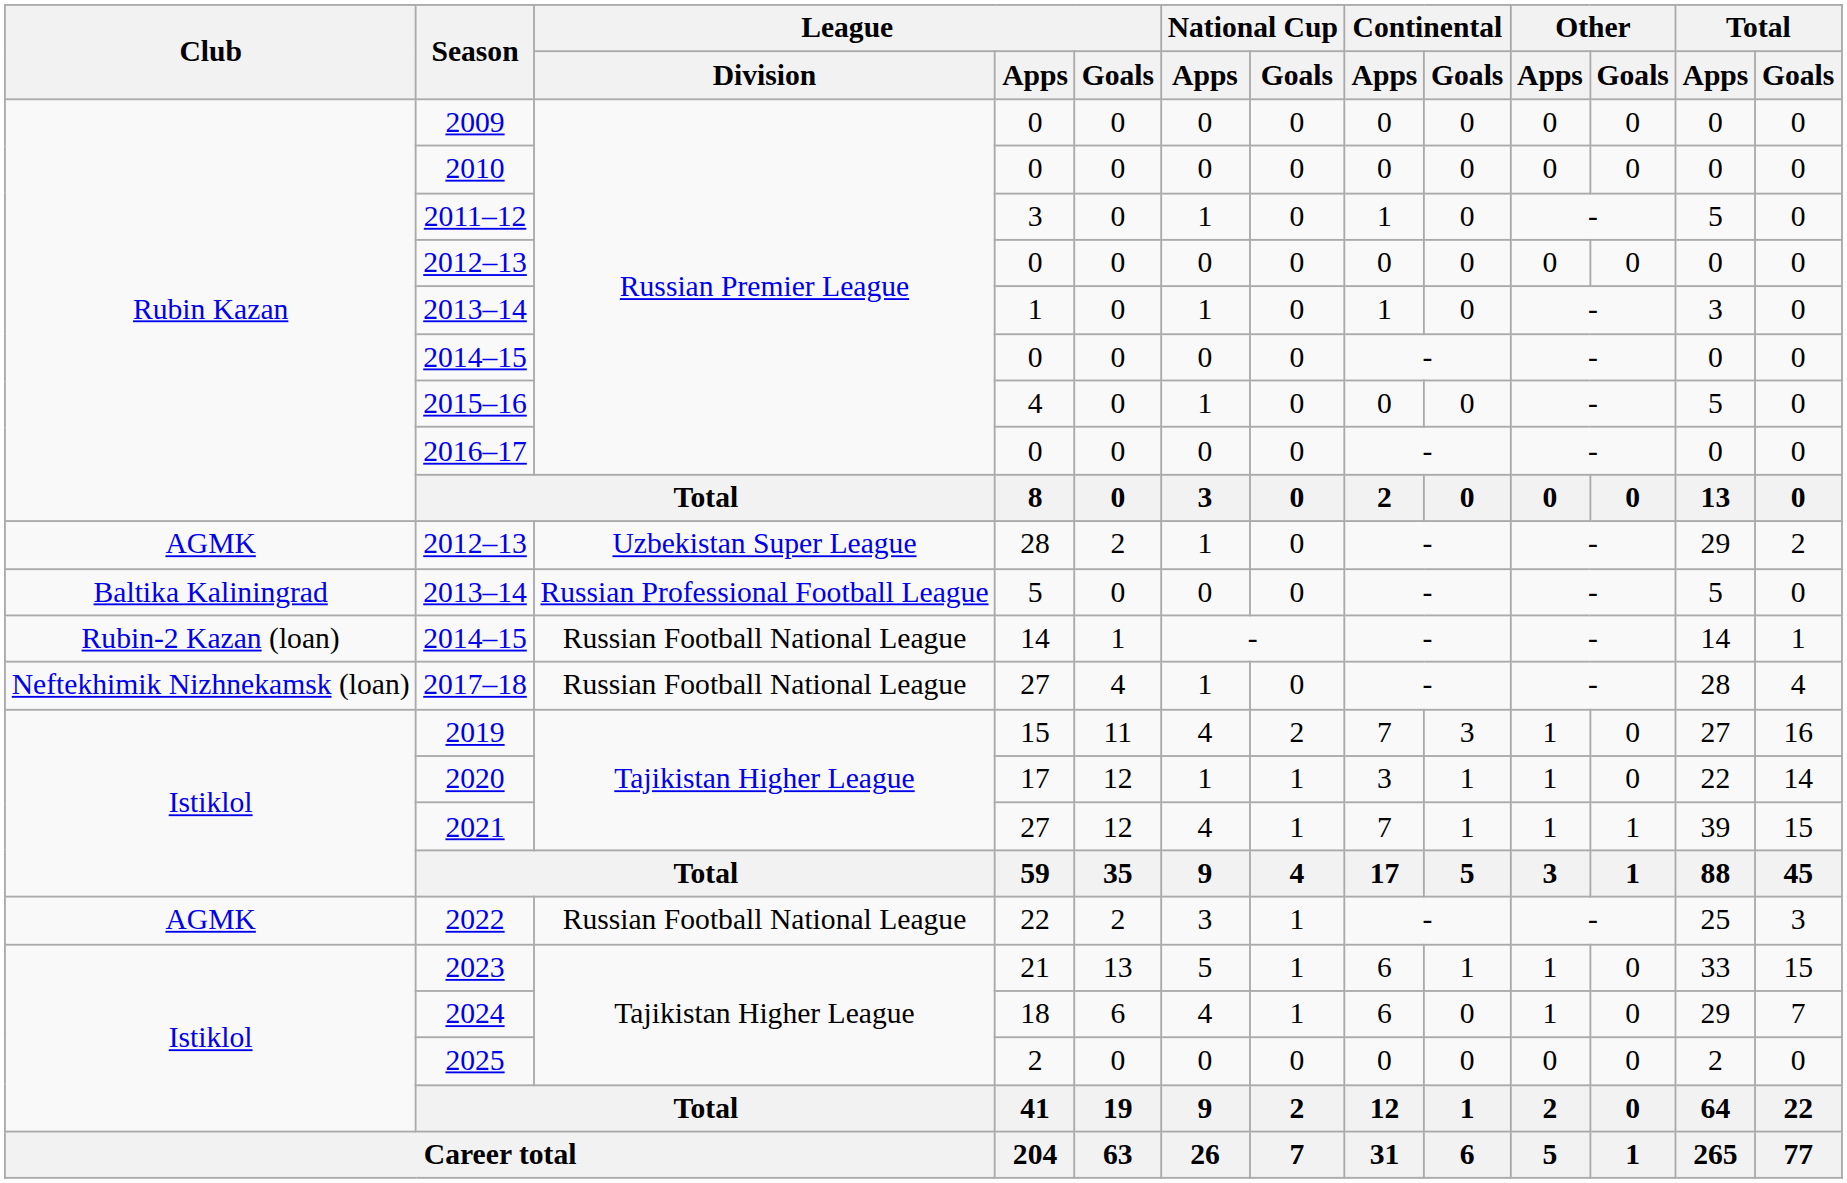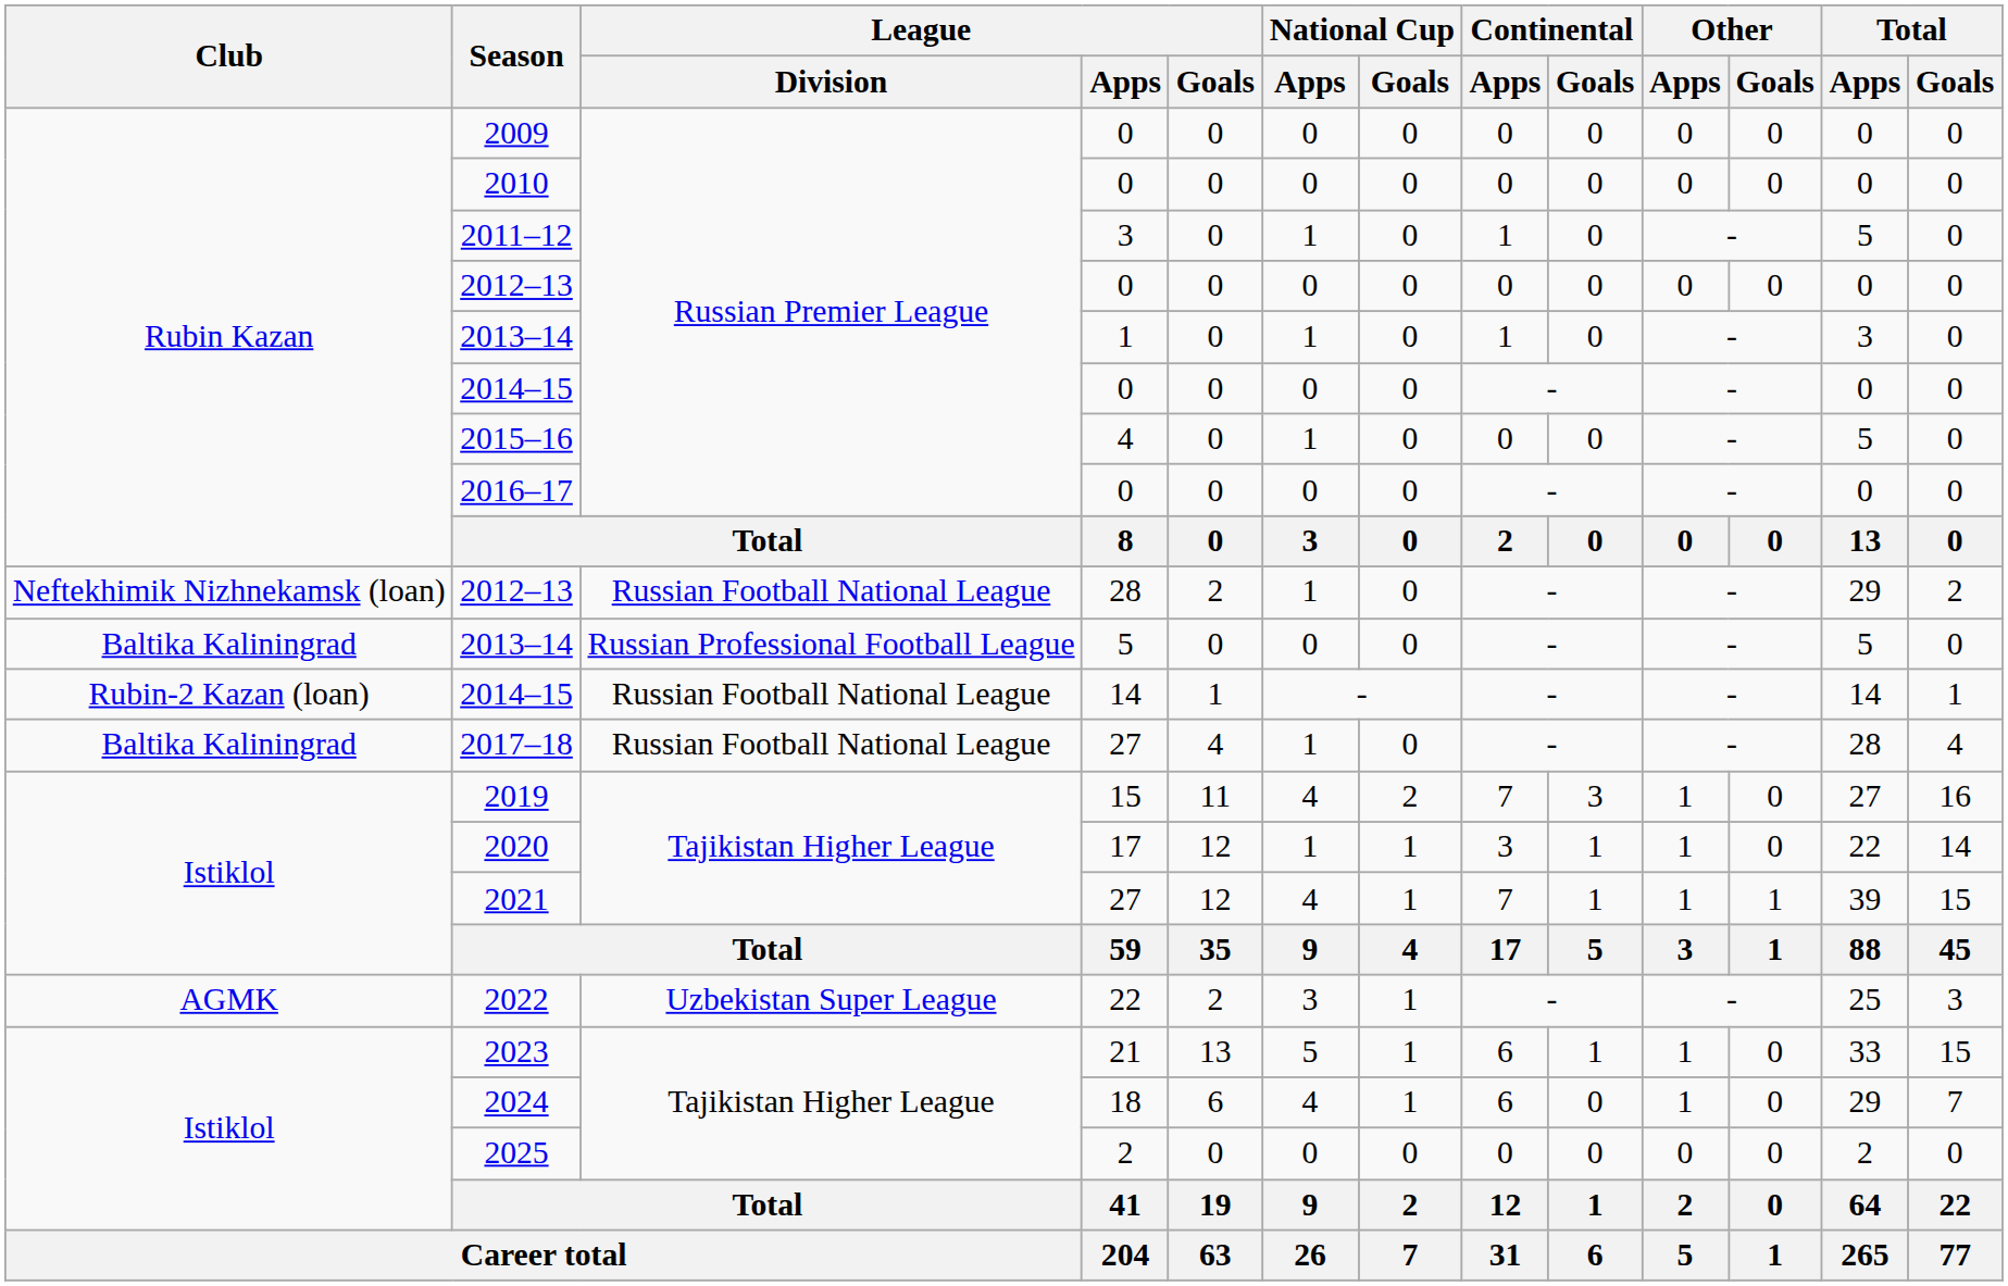 <table class="wikitable" style="text-align: center;">
 <tr>
 <th rowspan="2">Club</th>
 <th rowspan="2">Season</th>
 <th colspan="3">League</th>
 <th colspan="2">National Cup</th>
 <th colspan="2">Continental</th>
 <th colspan="2">Other</th>
 <th colspan="2">Total</th>
 </tr>
 <tr>
 <th>Division</th>
 <th>Apps</th>
 <th>Goals</th>
 <th>Apps</th>
 <th>Goals</th>
 <th>Apps</th>
 <th>Goals</th>
 <th>Apps</th>
 <th>Goals</th>
 <th>Apps</th>
 <th>Goals</th>
 </tr>
 <tr>
 <td rowspan="9"><a href='#'>Rubin Kazan</a></td>
 <td><a href='#'>2009</a></td>
 <td rowspan="8"><a href='#'>Russian Premier League</a></td>
 <td>0</td>
 <td>0</td>
 <td>0</td>
 <td>0</td>
 <td>0</td>
 <td>0</td>
 <td>0</td>
 <td>0</td>
 <td>0</td>
 <td>0</td>
 </tr>
 <tr>
 <td><a href='#'>2010</a></td>
 <td>0</td>
 <td>0</td>
 <td>0</td>
 <td>0</td>
 <td>0</td>
 <td>0</td>
 <td>0</td>
 <td>0</td>
 <td>0</td>
 <td>0</td>
 </tr>
 <tr>
 <td><a href='#'>2011–12</a></td>
 <td>3</td>
 <td>0</td>
 <td>1</td>
 <td>0</td>
 <td>1</td>
 <td>0</td>
 <td colspan="2">-</td>
 <td>5</td>
 <td>0</td>
 </tr>
 <tr>
 <td><a href='#'>2012–13</a></td>
 <td>0</td>
 <td>0</td>
 <td>0</td>
 <td>0</td>
 <td>0</td>
 <td>0</td>
 <td>0</td>
 <td>0</td>
 <td>0</td>
 <td>0</td>
 </tr>
 <tr>
 <td><a href='#'>2013–14</a></td>
 <td>1</td>
 <td>0</td>
 <td>1</td>
 <td>0</td>
 <td>1</td>
 <td>0</td>
 <td colspan="2">-</td>
 <td>3</td>
 <td>0</td>
 </tr>
 <tr>
 <td><a href='#'>2014–15</a></td>
 <td>0</td>
 <td>0</td>
 <td>0</td>
 <td>0</td>
 <td colspan="2">-</td>
 <td colspan="2">-</td>
 <td>0</td>
 <td>0</td>
 </tr>
 <tr>
 <td><a href='#'>2015–16</a></td>
 <td>4</td>
 <td>0</td>
 <td>1</td>
 <td>0</td>
 <td>0</td>
 <td>0</td>
 <td colspan="2">-</td>
 <td>5</td>
 <td>0</td>
 </tr>
 <tr>
 <td><a href='#'>2016–17</a></td>
 <td>0</td>
 <td>0</td>
 <td>0</td>
 <td>0</td>
 <td colspan="2">-</td>
 <td colspan="2">-</td>
 <td>0</td>
 <td>0</td>
 </tr>
 <tr>
 <th colspan="2">Total</th>
 <th>8</th>
 <th>0</th>
 <th>3</th>
 <th>0</th>
 <th>2</th>
 <th>0</th>
 <th>0</th>
 <th>0</th>
 <th>13</th>
 <th>0</th>
 </tr>
 <tr>
-<td><a href='#'>AGMK</a></td>
+<td><a href='#'>Neftekhimik Nizhnekamsk</a> (loan)</td>
 <td><a href='#'>2012–13</a></td>
-<td><a href='#'>Uzbekistan Super League</a></td>
+<td><a href='#'>Russian Football National League</a></td>
 <td>28</td>
 <td>2</td>
 <td>1</td>
 <td>0</td>
 <td colspan="2">-</td>
 <td colspan="2">-</td>
 <td>29</td>
 <td>2</td>
 </tr>
 <tr>
 <td><a href='#'>Baltika Kaliningrad</a></td>
 <td><a href='#'>2013–14</a></td>
 <td><a href='#'>Russian Professional Football League</a></td>
 <td>5</td>
 <td>0</td>
 <td>0</td>
 <td>0</td>
 <td colspan="2">-</td>
 <td colspan="2">-</td>
 <td>5</td>
 <td>0</td>
 </tr>
 <tr>
 <td><a href='#'>Rubin-2 Kazan</a> (loan)</td>
 <td><a href='#'>2014–15</a></td>
 <td>Russian Football National League</td>
 <td>14</td>
 <td>1</td>
 <td colspan="2">-</td>
 <td colspan="2">-</td>
 <td colspan="2">-</td>
 <td>14</td>
 <td>1</td>
 </tr>
 <tr>
-<td><a href='#'>Neftekhimik Nizhnekamsk</a> (loan)</td>
+<td><a href='#'>Baltika Kaliningrad</a></td>
 <td><a href='#'>2017–18</a></td>
 <td>Russian Football National League</td>
 <td>27</td>
 <td>4</td>
 <td>1</td>
 <td>0</td>
 <td colspan="2">-</td>
 <td colspan="2">-</td>
 <td>28</td>
 <td>4</td>
 </tr>
 <tr>
 <td rowspan="4" valign="center"><a href='#'>Istiklol</a></td>
 <td><a href='#'>2019</a></td>
 <td rowspan="3" valign="center"><a href='#'>Tajikistan Higher League</a></td>
 <td>15</td>
 <td>11</td>
 <td>4</td>
 <td>2</td>
 <td>7</td>
 <td>3</td>
 <td>1</td>
 <td>0</td>
 <td>27</td>
 <td>16</td>
 </tr>
 <tr>
 <td><a href='#'>2020</a></td>
 <td>17</td>
 <td>12</td>
 <td>1</td>
 <td>1</td>
 <td>3</td>
 <td>1</td>
 <td>1</td>
 <td>0</td>
 <td>22</td>
 <td>14</td>
 </tr>
 <tr>
 <td><a href='#'>2021</a></td>
 <td>27</td>
 <td>12</td>
 <td>4</td>
 <td>1</td>
 <td>7</td>
 <td>1</td>
 <td>1</td>
 <td>1</td>
 <td>39</td>
 <td>15</td>
 </tr>
 <tr>
 <th colspan="2">Total</th>
 <th>59</th>
 <th>35</th>
 <th>9</th>
 <th>4</th>
 <th>17</th>
 <th>5</th>
 <th>3</th>
 <th>1</th>
 <th>88</th>
 <th>45</th>
 </tr>
 <tr>
 <td><a href='#'>AGMK</a></td>
 <td><a href='#'>2022</a></td>
-<td>Russian Football National League</td>
+<td><a href='#'>Uzbekistan Super League</a></td>
 <td>22</td>
 <td>2</td>
 <td>3</td>
 <td>1</td>
 <td colspan="2">-</td>
 <td colspan="2">-</td>
 <td>25</td>
 <td>3</td>
 </tr>
 <tr>
 <td rowspan="4" valign="center"><a href='#'>Istiklol</a></td>
 <td><a href='#'>2023</a></td>
 <td rowspan="3" valign="center">Tajikistan Higher League</td>
 <td>21</td>
 <td>13</td>
 <td>5</td>
 <td>1</td>
 <td>6</td>
 <td>1</td>
 <td>1</td>
 <td>0</td>
 <td>33</td>
 <td>15</td>
 </tr>
 <tr>
 <td><a href='#'>2024</a></td>
 <td>18</td>
 <td>6</td>
 <td>4</td>
 <td>1</td>
 <td>6</td>
 <td>0</td>
 <td>1</td>
 <td>0</td>
 <td>29</td>
 <td>7</td>
 </tr>
 <tr>
 <td><a href='#'>2025</a></td>
 <td>2</td>
 <td>0</td>
 <td>0</td>
 <td>0</td>
 <td>0</td>
 <td>0</td>
 <td>0</td>
 <td>0</td>
 <td>2</td>
 <td>0</td>
 </tr>
 <tr>
 <th colspan="2">Total</th>
 <th>41</th>
 <th>19</th>
 <th>9</th>
 <th>2</th>
 <th>12</th>
 <th>1</th>
 <th>2</th>
 <th>0</th>
 <th>64</th>
 <th>22</th>
 </tr>
 <tr>
 <th colspan="3">Career total</th>
 <th>204</th>
 <th>63</th>
 <th>26</th>
 <th>7</th>
 <th>31</th>
 <th>6</th>
 <th>5</th>
 <th>1</th>
 <th>265</th>
 <th>77</th>
 </tr>
 </table>
